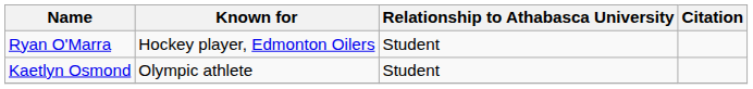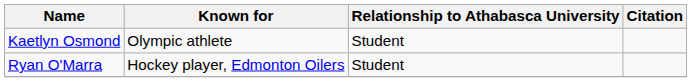 <table class="wikitable">
 <tr>
 <th>Name</th>
 <th>Known for</th>
 <th>Relationship to Athabasca University</th>
 <th>Citation</th>
 </tr>
 <tr>
+<td><a href='#'>Kaetlyn Osmond</a></td>
+<td>Olympic athlete</td>
+<td>Student</td>
+<td></td>
+</tr>
+<tr>
 <td><a href='#'>Ryan O'Marra</a></td>
 <td>Hockey player, <a href='#'>Edmonton Oilers</a></td>
 <td>Student</td>
 <td></td>
 </tr>
 <tr>
-<td><a href='#'>Kaetlyn Osmond</a></td>
-<td>Olympic athlete</td>
-<td>Student</td>
-<td></td>
-</tr>
-<tr>
 </tr>
 </table>
